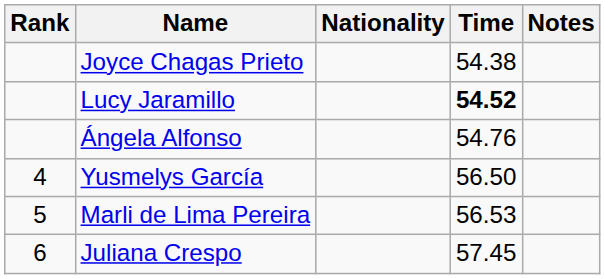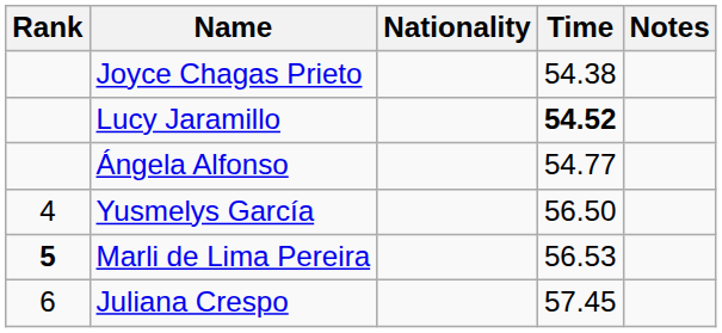 <table class="wikitable sortable" style="text-align:center">
 <tr>
 <th>Rank</th>
 <th>Name</th>
 <th>Nationality</th>
 <th>Time</th>
 <th>Notes</th>
 </tr>
 <tr>
 <td align=center></td>
 <td align=left><a href='#'>Joyce Chagas Prieto</a></td>
 <td align=left></td>
 <td>54.38</td>
 <td></td>
 </tr>
 <tr>
 <td align=center></td>
 <td align=left><a href='#'>Lucy Jaramillo</a></td>
 <td align=left></td>
 <td><strong>54.52</strong></td>
 <td></td>
 </tr>
 <tr>
 <td align=center></td>
 <td align=left><a href='#'>Ángela Alfonso</a></td>
 <td align=left></td>
-<td>54.76</td>
+<td>54.77</td>
 <td></td>
 </tr>
 <tr>
 <td align=center>4</td>
 <td align=left><a href='#'>Yusmelys García</a></td>
 <td align=left></td>
 <td>56.50</td>
 <td></td>
 </tr>
 <tr>
-<td align=center>5</td>
+<td align=center><strong>5</strong></td>
 <td align=left><a href='#'>Marli de Lima Pereira</a></td>
 <td align=left></td>
 <td>56.53</td>
 <td></td>
 </tr>
 <tr>
 <td align=center>6</td>
 <td align=left><a href='#'>Juliana Crespo</a></td>
 <td align=left></td>
 <td>57.45</td>
 <td></td>
 </tr>
 </table>
